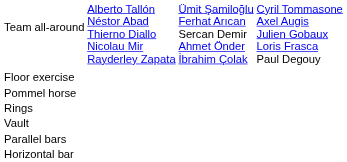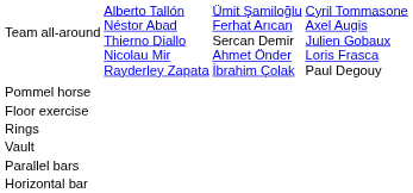 <table>
 <tr>
 <td>Team all-around<br></td>
 <td nowrap><br><a href='#'>Alberto Tallón</a><br><a href='#'>Néstor Abad</a><br><a href='#'>Thierno Diallo</a><br><a href='#'>Nicolau Mir</a><br><a href='#'>Rayderley Zapata</a></td>
 <td><br><a href='#'>Ümit Şamiloğlu</a><br><a href='#'>Ferhat Arıcan</a><br>Sercan Demir<br><a href='#'>Ahmet Önder</a><br><a href='#'>İbrahim Çolak</a></td>
 <td nowrap><br><a href='#'>Cyril Tommasone</a><br><a href='#'>Axel Augis</a><br><a href='#'>Julien Gobaux</a><br><a href='#'>Loris Frasca</a><br>Paul Degouy</td>
 </tr>
 <tr>
 <td></td>
 <td></td>
 <td></td>
 <td></td>
 </tr>
 <tr>
+<td>Pommel horse</td>
+<td></td>
+<td nowrap></td>
+<td></td>
+</tr>
+<tr>
 <td>Floor exercise</td>
 <td></td>
 <td></td>
-<td></td>
-</tr>
-<tr>
-<td>Pommel horse</td>
-<td></td>
-<td nowrap></td>
 <td></td>
 </tr>
 <tr>
 <td>Rings</td>
 <td></td>
 <td></td>
 <td></td>
 </tr>
 <tr>
 <td>Vault</td>
 <td></td>
 <td></td>
 <td></td>
 </tr>
 <tr>
 <td>Parallel bars</td>
 <td></td>
 <td nowrap></td>
 <td></td>
 </tr>
 <tr>
 <td>Horizontal bar</td>
 <td></td>
 <td></td>
 <td></td>
 </tr>
 </table>
